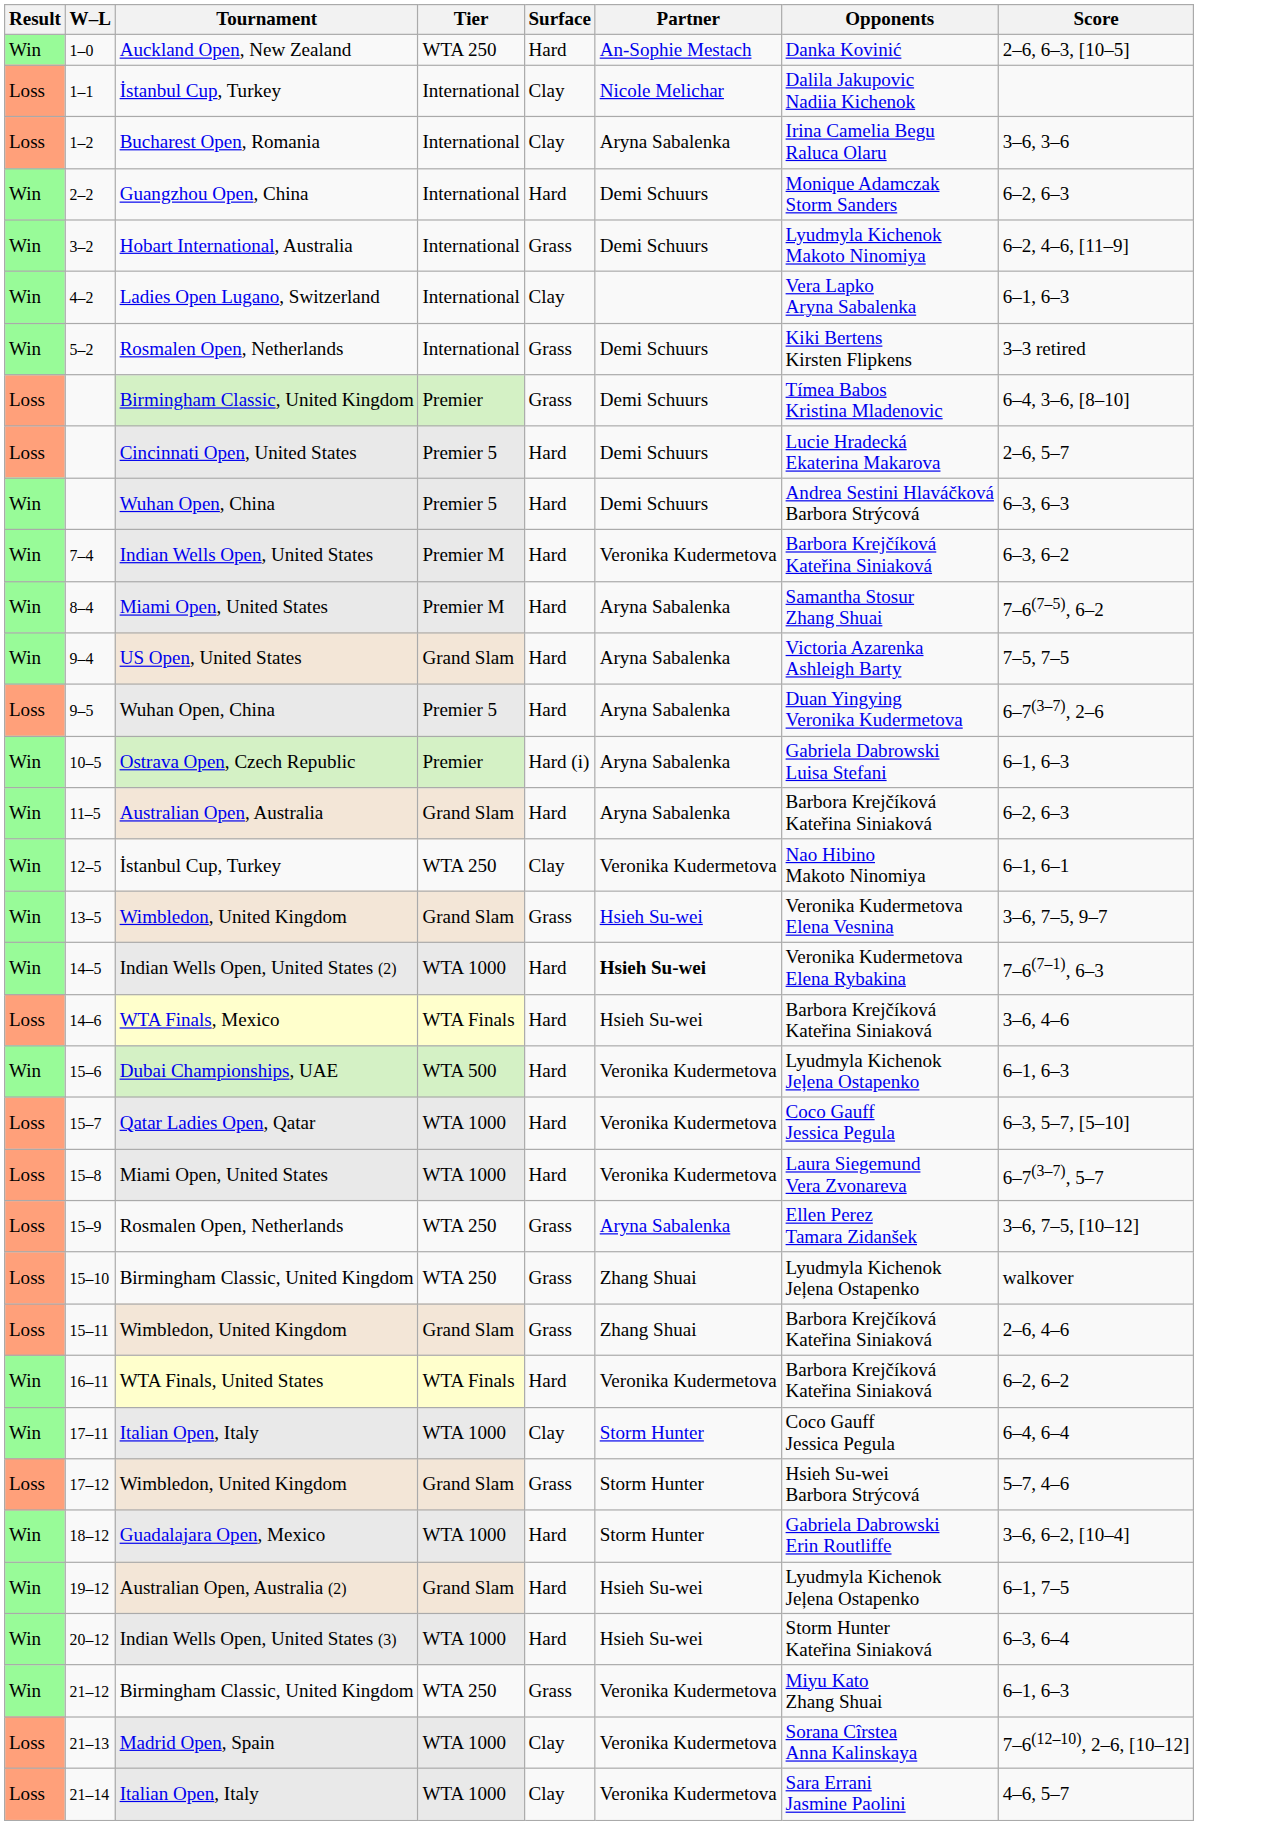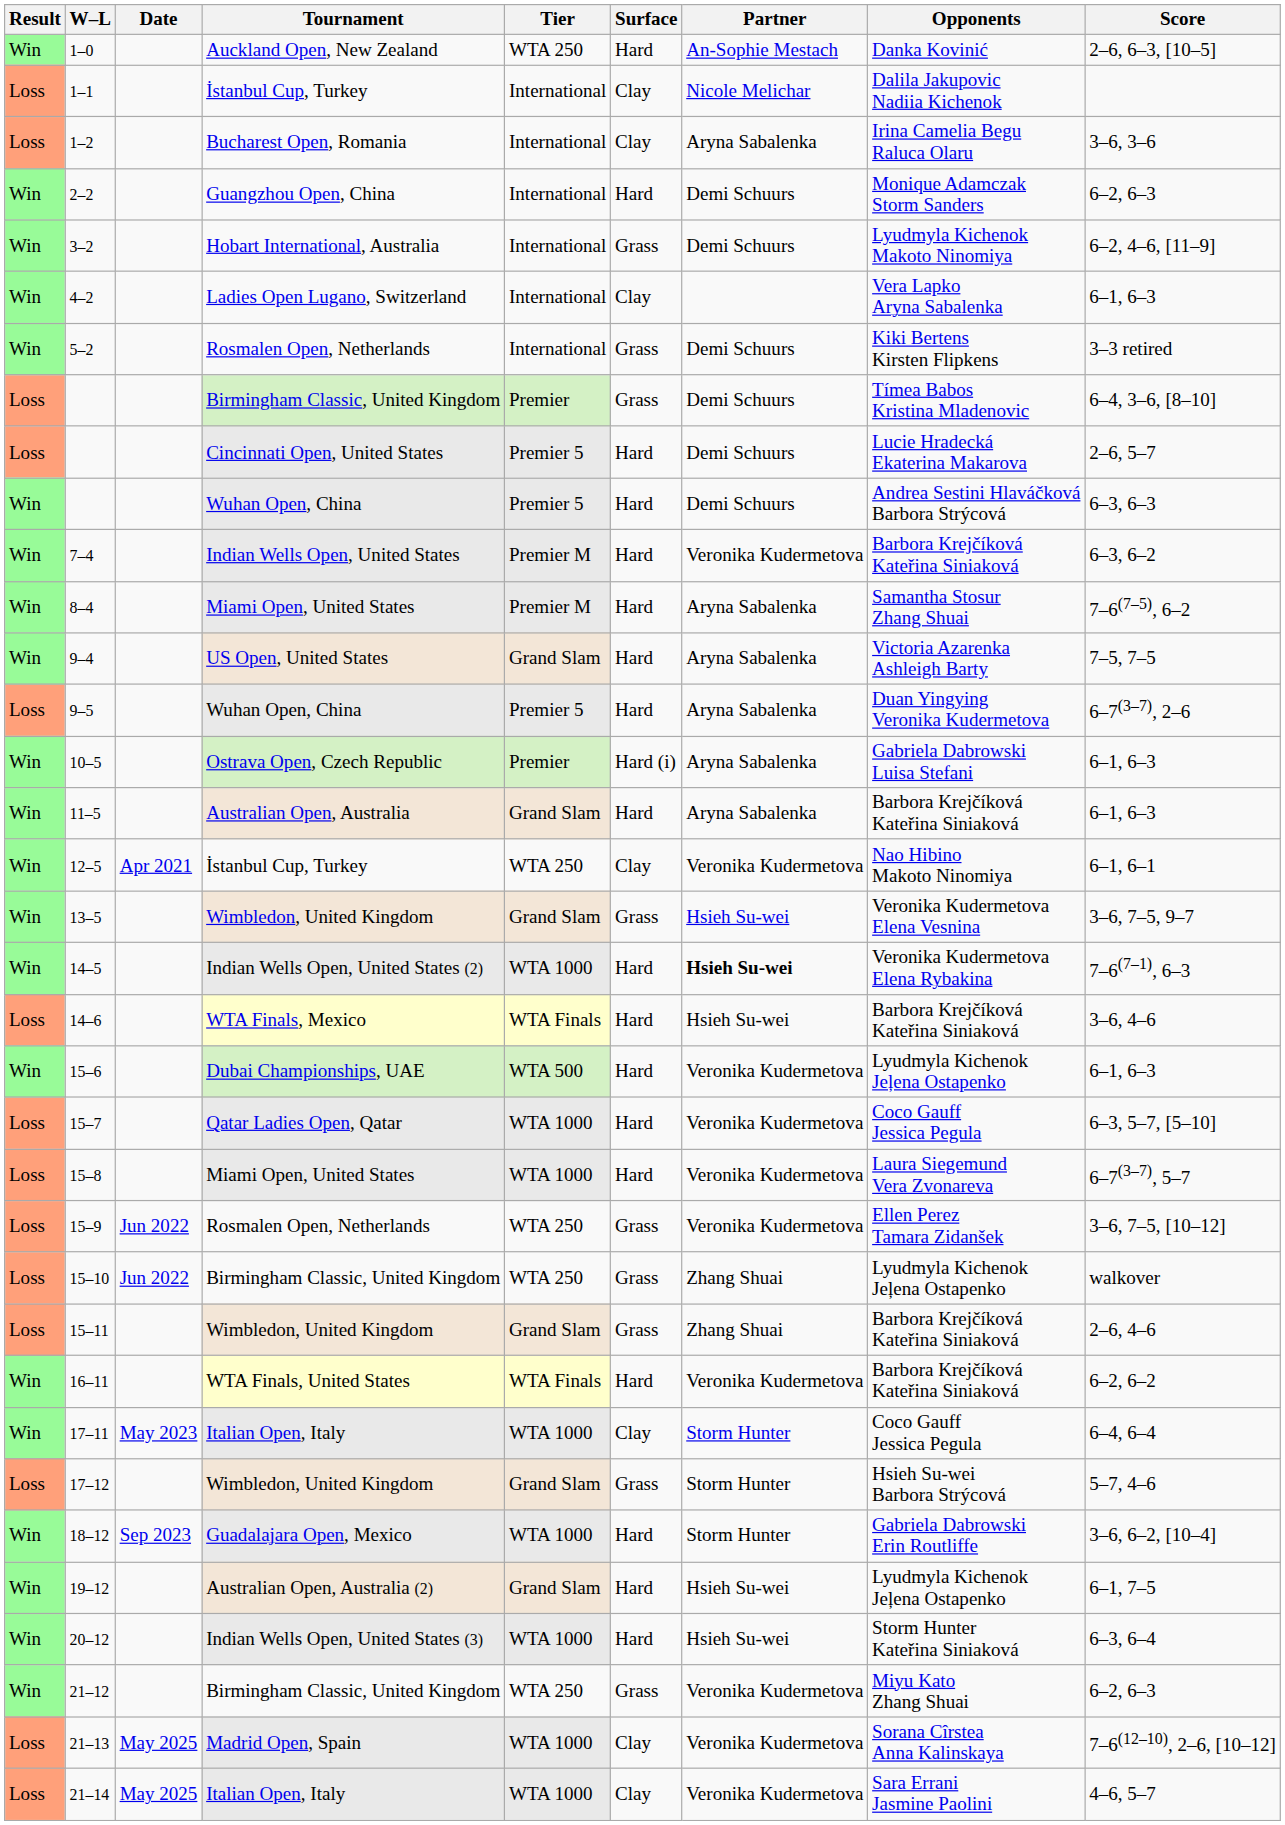 <table class="sortable wikitable nowrap">
 <tr>
 <th>Result</th>
 <th class=unsortable>W–L</th>
+<th>Date</th>
 <th>Tournament</th>
 <th>Tier</th>
 <th>Surface</th>
 <th>Partner</th>
 <th>Opponents</th>
 <th class=unsortable>Score</th>
 </tr>
 <tr>
 <td bgcolor=98FB98>Win</td>
 <td><small>1–0</small></td>
+<td><a href='#'></a></td>
 <td><a href='#'>Auckland Open</a>, New Zealand</td>
 <td>WTA 250</td>
 <td>Hard</td>
 <td> <a href='#'>An-Sophie Mestach</a></td>
 <td> <a href='#'>Danka Kovinić</a> <br> </td>
 <td>2–6, 6–3, [10–5]</td>
 </tr>
 <tr>
 <td bgcolor=FFA07A>Loss</td>
 <td><small>1–1</small></td>
+<td><a href='#'></a></td>
 <td><a href='#'>İstanbul Cup</a>, Turkey</td>
 <td>International</td>
 <td>Clay</td>
 <td> <a href='#'>Nicole Melichar</a></td>
 <td> <a href='#'>Dalila Jakupovic</a> <br>  <a href='#'>Nadiia Kichenok</a></td>
 <td></td>
 </tr>
 <tr>
 <td bgcolor=FFA07A>Loss</td>
 <td><small>1–2</small></td>
+<td><a href='#'></a></td>
 <td><a href='#'>Bucharest Open</a>, Romania</td>
 <td>International</td>
 <td>Clay</td>
 <td> Aryna Sabalenka</td>
 <td> <a href='#'>Irina Camelia Begu</a> <br>  <a href='#'>Raluca Olaru</a></td>
 <td>3–6, 3–6</td>
 </tr>
 <tr>
 <td bgcolor=98FB98>Win</td>
 <td><small>2–2</small></td>
+<td><a href='#'></a></td>
 <td><a href='#'>Guangzhou Open</a>, China</td>
 <td>International</td>
 <td>Hard</td>
 <td> Demi Schuurs</td>
 <td> <a href='#'>Monique Adamczak</a> <br>  <a href='#'>Storm Sanders</a></td>
 <td>6–2, 6–3</td>
 </tr>
 <tr>
 <td bgcolor=98FB98>Win</td>
 <td><small>3–2</small></td>
+<td><a href='#'></a></td>
 <td><a href='#'>Hobart International</a>, Australia</td>
 <td>International</td>
 <td>Grass</td>
 <td> Demi Schuurs</td>
 <td> <a href='#'>Lyudmyla Kichenok</a> <br>  <a href='#'>Makoto Ninomiya</a></td>
 <td>6–2, 4–6, [11–9]</td>
 </tr>
 <tr>
 <td bgcolor=98FB98>Win</td>
 <td><small>4–2</small></td>
+<td><a href='#'></a></td>
 <td><a href='#'>Ladies Open Lugano</a>, Switzerland</td>
 <td>International</td>
 <td>Clay</td>
 <td></td>
 <td> <a href='#'>Vera Lapko</a> <br>  <a href='#'>Aryna Sabalenka</a></td>
 <td>6–1, 6–3</td>
 </tr>
 <tr>
 <td bgcolor=98FB98>Win</td>
 <td><small>5–2</small></td>
+<td><a href='#'></a></td>
 <td><a href='#'>Rosmalen Open</a>, Netherlands</td>
 <td>International</td>
 <td>Grass</td>
 <td> Demi Schuurs</td>
 <td> <a href='#'>Kiki Bertens</a> <br>  Kirsten Flipkens</td>
 <td>3–3 retired</td>
 </tr>
 <tr>
 <td bgcolor=FFA07A>Loss</td>
 <td></td>
+<td><a href='#'></a></td>
 <td bgcolor=d4f1c5><a href='#'>Birmingham Classic</a>, United Kingdom</td>
 <td bgcolor=d4f1c5>Premier</td>
 <td>Grass</td>
 <td> Demi Schuurs</td>
 <td> <a href='#'>Tímea Babos</a> <br>  <a href='#'>Kristina Mladenovic</a></td>
 <td>6–4, 3–6, [8–10]</td>
 </tr>
 <tr>
 <td bgcolor=FFA07A>Loss</td>
 <td></td>
+<td><a href='#'></a></td>
 <td bgcolor=e9e9e9><a href='#'>Cincinnati Open</a>, United States</td>
 <td bgcolor=e9e9e9>Premier 5</td>
 <td>Hard</td>
 <td> Demi Schuurs</td>
 <td> <a href='#'>Lucie Hradecká</a> <br>  <a href='#'>Ekaterina Makarova</a></td>
 <td>2–6, 5–7</td>
 </tr>
 <tr>
 <td bgcolor=98FB98>Win</td>
 <td></td>
+<td><a href='#'></a></td>
 <td bgcolor=e9e9e9><a href='#'>Wuhan Open</a>, China</td>
 <td bgcolor=e9e9e9>Premier 5</td>
 <td>Hard</td>
 <td> Demi Schuurs</td>
 <td> <a href='#'>Andrea Sestini Hlaváčková</a> <br>  Barbora Strýcová</td>
 <td>6–3, 6–3</td>
 </tr>
 <tr>
 <td bgcolor=98FB98>Win</td>
 <td><small>7–4</small></td>
+<td><a href='#'></a></td>
 <td bgcolor=e9e9e9><a href='#'>Indian Wells Open</a>, United States</td>
 <td bgcolor=e9e9e9>Premier M</td>
 <td>Hard</td>
 <td> Veronika Kudermetova</td>
 <td> <a href='#'>Barbora Krejčíková</a> <br>  <a href='#'>Kateřina Siniaková</a></td>
 <td>6–3, 6–2</td>
 </tr>
 <tr>
 <td bgcolor=98FB98>Win</td>
 <td><small>8–4</small></td>
+<td><a href='#'></a></td>
 <td bgcolor=e9e9e9><a href='#'>Miami Open</a>, United States</td>
 <td bgcolor=e9e9e9>Premier M</td>
 <td>Hard</td>
 <td> Aryna Sabalenka</td>
 <td> <a href='#'>Samantha Stosur</a> <br>  <a href='#'>Zhang Shuai</a></td>
 <td>7–6<sup>(7–5)</sup>, 6–2</td>
 </tr>
 <tr>
 <td bgcolor=98FB98>Win</td>
 <td><small>9–4</small></td>
+<td><a href='#'></a></td>
 <td bgcolor=f3e6d7><a href='#'>US Open</a>, United States</td>
 <td bgcolor=f3e6d7>Grand Slam</td>
 <td>Hard</td>
 <td> Aryna Sabalenka</td>
 <td> <a href='#'>Victoria Azarenka</a> <br>  <a href='#'>Ashleigh Barty</a></td>
 <td>7–5, 7–5</td>
 </tr>
 <tr>
 <td bgcolor=FFA07A>Loss</td>
 <td><small>9–5</small></td>
+<td><a href='#'></a></td>
 <td bgcolor=e9e9e9>Wuhan Open, China</td>
 <td bgcolor=e9e9e9>Premier 5</td>
 <td>Hard</td>
 <td> Aryna Sabalenka</td>
 <td> <a href='#'>Duan Yingying</a> <br>  <a href='#'>Veronika Kudermetova</a></td>
 <td>6–7<sup>(3–7)</sup>, 2–6</td>
 </tr>
 <tr>
 <td bgcolor=98FB98>Win</td>
 <td nowrap><small>10–5</small></td>
+<td><a href='#'></a></td>
 <td bgcolor=d4f1c5><a href='#'>Ostrava Open</a>, Czech Republic</td>
 <td bgcolor=d4f1c5>Premier</td>
 <td>Hard (i)</td>
 <td> Aryna Sabalenka</td>
 <td> <a href='#'>Gabriela Dabrowski</a> <br>  <a href='#'>Luisa Stefani</a></td>
 <td>6–1, 6–3</td>
 </tr>
 <tr>
 <td bgcolor=98FB98>Win</td>
 <td><small>11–5</small></td>
+<td><a href='#'></a></td>
 <td bgcolor=f3e6d7><a href='#'>Australian Open</a>, Australia</td>
 <td bgcolor=f3e6d7>Grand Slam</td>
 <td>Hard</td>
 <td> Aryna Sabalenka</td>
 <td> Barbora Krejčíková <br>  Kateřina Siniaková</td>
-<td>6–2, 6–3</td>
+<td>6–1, 6–3</td>
 </tr>
 <tr>
 <td bgcolor=98FB98>Win</td>
 <td><small>12–5</small></td>
+<td><a href='#'>Apr 2021</a></td>
 <td>İstanbul Cup, Turkey</td>
 <td>WTA 250</td>
 <td>Clay</td>
 <td> Veronika Kudermetova</td>
 <td> <a href='#'>Nao Hibino</a> <br>  Makoto Ninomiya</td>
 <td>6–1, 6–1</td>
 </tr>
 <tr>
 <td bgcolor=98FB98>Win</td>
 <td><small>13–5</small></td>
+<td><a href='#'></a></td>
 <td bgcolor=f3e6d7><a href='#'>Wimbledon</a>, United Kingdom</td>
 <td bgcolor=f3e6d7>Grand Slam</td>
 <td>Grass</td>
 <td> <a href='#'>Hsieh Su-wei</a></td>
 <td> Veronika Kudermetova <br>  <a href='#'>Elena Vesnina</a></td>
 <td>3–6, 7–5, 9–7</td>
 </tr>
 <tr>
 <td bgcolor=98FB98>Win</td>
 <td><small>14–5</small></td>
+<td><a href='#'></a></td>
 <td bgcolor=e9e9e9>Indian Wells Open, United States <small>(2)</small></td>
 <td bgcolor=e9e9e9>WTA 1000</td>
 <td>Hard</td>
 <td><strong> Hsieh Su-wei</strong></td>
 <td> Veronika Kudermetova <br>  <a href='#'>Elena Rybakina</a></td>
 <td>7–6<sup>(7–1)</sup>, 6–3</td>
 </tr>
 <tr>
 <td bgcolor=FFA07A>Loss</td>
 <td><small>14–6</small></td>
+<td><a href='#'></a></td>
 <td bgcolor=ffffcc><a href='#'>WTA Finals</a>, Mexico</td>
 <td bgcolor=ffffcc>WTA Finals</td>
 <td>Hard</td>
 <td> Hsieh Su-wei</td>
 <td> Barbora Krejčíková <br>  Kateřina Siniaková</td>
 <td>3–6, 4–6</td>
 </tr>
 <tr>
 <td bgcolor=98FB98>Win</td>
 <td nowrap><small>15–6</small></td>
+<td><a href='#'></a></td>
 <td bgcolor=d4f1c5><a href='#'>Dubai Championships</a>, UAE</td>
 <td bgcolor=d4f1c5>WTA 500</td>
 <td>Hard</td>
 <td> Veronika Kudermetova</td>
 <td> Lyudmyla Kichenok  <br>  <a href='#'>Jeļena Ostapenko</a></td>
 <td>6–1, 6–3</td>
 </tr>
 <tr>
 <td style="background:#ffa07a;">Loss</td>
 <td><small>15–7</small></td>
+<td><a href='#'></a></td>
 <td bgcolor="e9e9e9"><a href='#'>Qatar Ladies Open</a>, Qatar</td>
 <td bgcolor="e9e9e9">WTA 1000</td>
 <td>Hard</td>
 <td> Veronika Kudermetova</td>
 <td> <a href='#'>Coco Gauff</a> <br>  <a href='#'>Jessica Pegula</a></td>
 <td>6–3, 5–7, [5–10]</td>
 </tr>
 <tr>
 <td style="background:#ffa07a;">Loss</td>
 <td><small>15–8</small></td>
+<td><a href='#'></a></td>
 <td bgcolor="e9e9e9">Miami Open, United States</td>
 <td bgcolor="e9e9e9">WTA 1000</td>
 <td>Hard</td>
 <td> Veronika Kudermetova</td>
 <td> <a href='#'>Laura Siegemund</a> <br>  <a href='#'>Vera Zvonareva</a></td>
 <td>6–7<sup>(3–7)</sup>, 5–7</td>
 </tr>
 <tr>
 <td style="background:#ffa07a;">Loss</td>
 <td><small>15–9</small></td>
+<td><a href='#'>Jun 2022</a></td>
 <td>Rosmalen Open, Netherlands</td>
 <td>WTA 250</td>
 <td>Grass</td>
-<td> <a href='#'>Aryna Sabalenka</a></td>
+<td> Veronika Kudermetova</td>
 <td> <a href='#'>Ellen Perez</a> <br>  <a href='#'>Tamara Zidanšek</a></td>
 <td>3–6, 7–5, [10–12]</td>
 </tr>
 <tr>
 <td style="background:#ffa07a;">Loss</td>
 <td><small>15–10</small></td>
+<td><a href='#'>Jun 2022</a></td>
 <td>Birmingham Classic, United Kingdom</td>
 <td>WTA 250</td>
 <td>Grass</td>
 <td> Zhang Shuai</td>
 <td> Lyudmyla Kichenok <br>  Jeļena Ostapenko</td>
 <td>walkover</td>
 </tr>
 <tr>
 <td bgcolor=FFA07A>Loss</td>
 <td><small>15–11</small></td>
+<td><a href='#'></a></td>
 <td bgcolor=f3e6d7>Wimbledon, United Kingdom</td>
 <td bgcolor=f3e6d7>Grand Slam</td>
 <td>Grass</td>
 <td> Zhang Shuai</td>
 <td> Barbora Krejčíková <br>  Kateřina Siniaková</td>
 <td>2–6, 4–6</td>
 </tr>
 <tr>
 <td bgcolor=98FB98>Win</td>
 <td><small>16–11</small></td>
+<td><a href='#'></a></td>
 <td bgcolor=ffffcc>WTA Finals, United States</td>
 <td bgcolor=ffffcc>WTA Finals</td>
 <td>Hard</td>
 <td> Veronika Kudermetova</td>
 <td> Barbora Krejčíková <br>  Kateřina Siniaková</td>
 <td>6–2, 6–2</td>
 </tr>
 <tr>
 <td bgcolor=98FB98>Win</td>
 <td><small>17–11</small></td>
+<td><a href='#'>May 2023</a></td>
 <td bgcolor=e9e9e9><a href='#'>Italian Open</a>, Italy</td>
 <td bgcolor=e9e9e9>WTA 1000</td>
 <td>Clay</td>
 <td> <a href='#'>Storm Hunter</a></td>
 <td> Coco Gauff <br>  Jessica Pegula</td>
 <td>6–4, 6–4</td>
 </tr>
 <tr>
 <td bgcolor=FFA07A>Loss</td>
 <td><small>17–12</small></td>
+<td><a href='#'></a></td>
 <td bgcolor=f3e6d7>Wimbledon, United Kingdom</td>
 <td bgcolor=f3e6d7>Grand Slam</td>
 <td>Grass</td>
 <td> Storm Hunter</td>
 <td> Hsieh Su-wei <br> Barbora Strýcová</td>
 <td>5–7, 4–6</td>
 </tr>
 <tr>
 <td bgcolor=98FB98>Win</td>
 <td><small>18–12</small></td>
+<td><a href='#'>Sep 2023</a></td>
 <td bgcolor=e9e9e9><a href='#'>Guadalajara Open</a>, Mexico</td>
 <td bgcolor=e9e9e9>WTA 1000</td>
 <td>Hard</td>
 <td> Storm Hunter</td>
 <td> <a href='#'>Gabriela Dabrowski</a><br> <a href='#'>Erin Routliffe</a></td>
 <td>3–6, 6–2, [10–4]</td>
 </tr>
 <tr>
 <td bgcolor=98FB98>Win</td>
 <td><small>19–12</small></td>
+<td><a href='#'></a></td>
 <td bgcolor=f3e6d7>Australian Open, Australia <small>(2)</small></td>
 <td bgcolor=f3e6d7>Grand Slam</td>
 <td>Hard</td>
 <td> Hsieh Su-wei</td>
 <td> Lyudmyla Kichenok <br>  Jeļena Ostapenko</td>
 <td>6–1, 7–5</td>
 </tr>
 <tr>
 <td style="background:#98fb98;">Win</td>
 <td><small>20–12</small></td>
+<td><a href='#'></a></td>
 <td style="background:#e9e9e9;">Indian Wells Open, United States <small>(3)</small></td>
 <td style="background:#e9e9e9;">WTA 1000</td>
 <td>Hard</td>
 <td> Hsieh Su-wei</td>
 <td> Storm Hunter <br>  Kateřina Siniaková</td>
 <td>6–3, 6–4</td>
 </tr>
 <tr>
 <td bgcolor=98FB98>Win</td>
 <td><small>21–12</small></td>
+<td><a href='#'></a></td>
 <td>Birmingham Classic, United Kingdom</td>
 <td>WTA 250</td>
 <td>Grass</td>
 <td> Veronika Kudermetova</td>
 <td> <a href='#'>Miyu Kato</a> <br>  Zhang Shuai</td>
-<td>6–1, 6–3</td>
+<td>6–2, 6–3</td>
 </tr>
 <tr>
 <td bgcolor=FFA07A>Loss</td>
 <td><small>21–13</small></td>
+<td><a href='#'>May 2025</a></td>
 <td bgcolor=e9e9e9><a href='#'>Madrid Open</a>, Spain</td>
 <td bgcolor=e9e9e9>WTA 1000</td>
 <td>Clay</td>
 <td> Veronika Kudermetova</td>
 <td> <a href='#'>Sorana Cîrstea</a> <br>  <a href='#'>Anna Kalinskaya</a></td>
 <td>7–6<sup>(12–10)</sup>, 2–6, [10–12]</td>
 </tr>
 <tr>
 <td bgcolor=FFA07A>Loss</td>
 <td><small>21–14</small></td>
+<td><a href='#'>May 2025</a></td>
 <td bgcolor=e9e9e9><a href='#'>Italian Open</a>, Italy</td>
 <td bgcolor=e9e9e9>WTA 1000</td>
 <td>Clay</td>
 <td> Veronika Kudermetova</td>
 <td> <a href='#'>Sara Errani</a> <br>  <a href='#'>Jasmine Paolini</a></td>
 <td>4–6, 5–7</td>
 </tr>
 </table>
